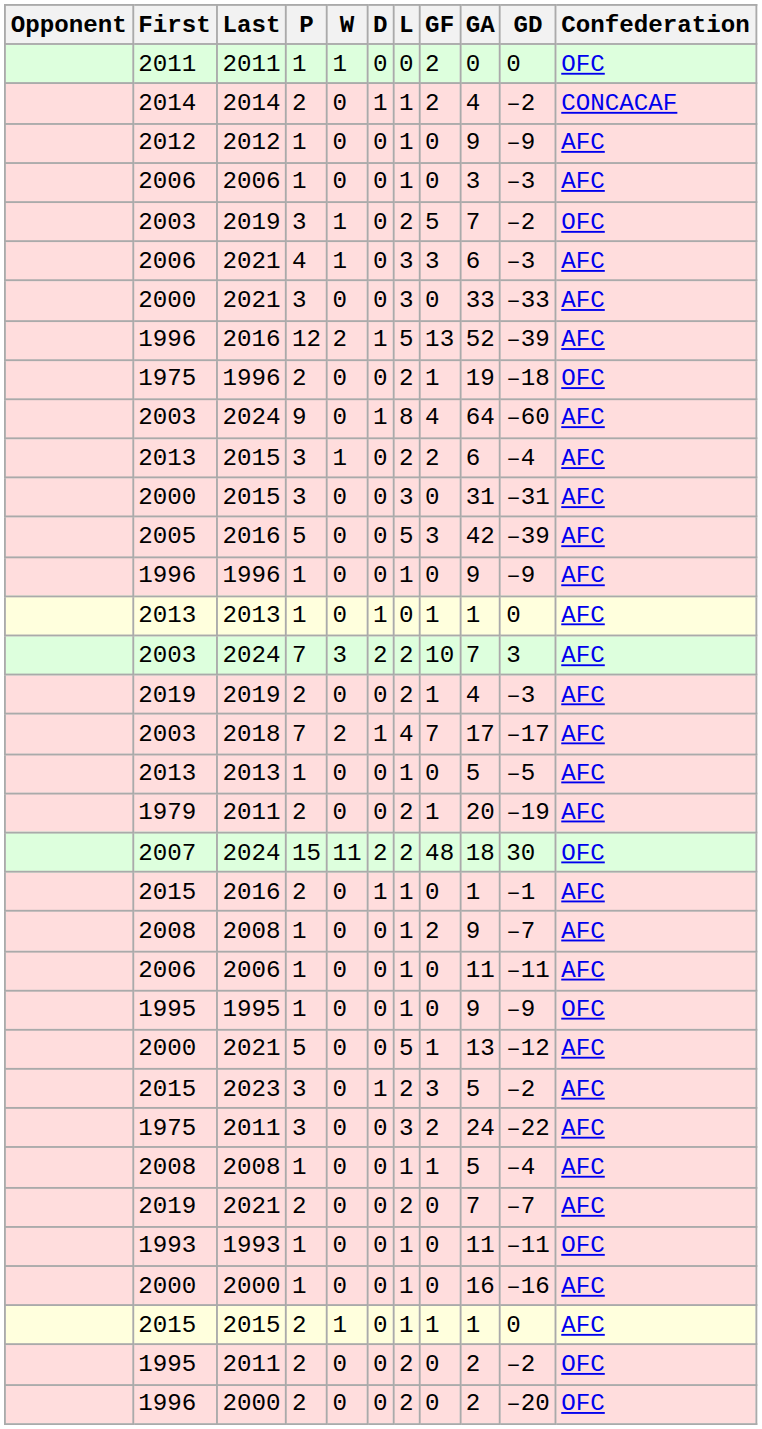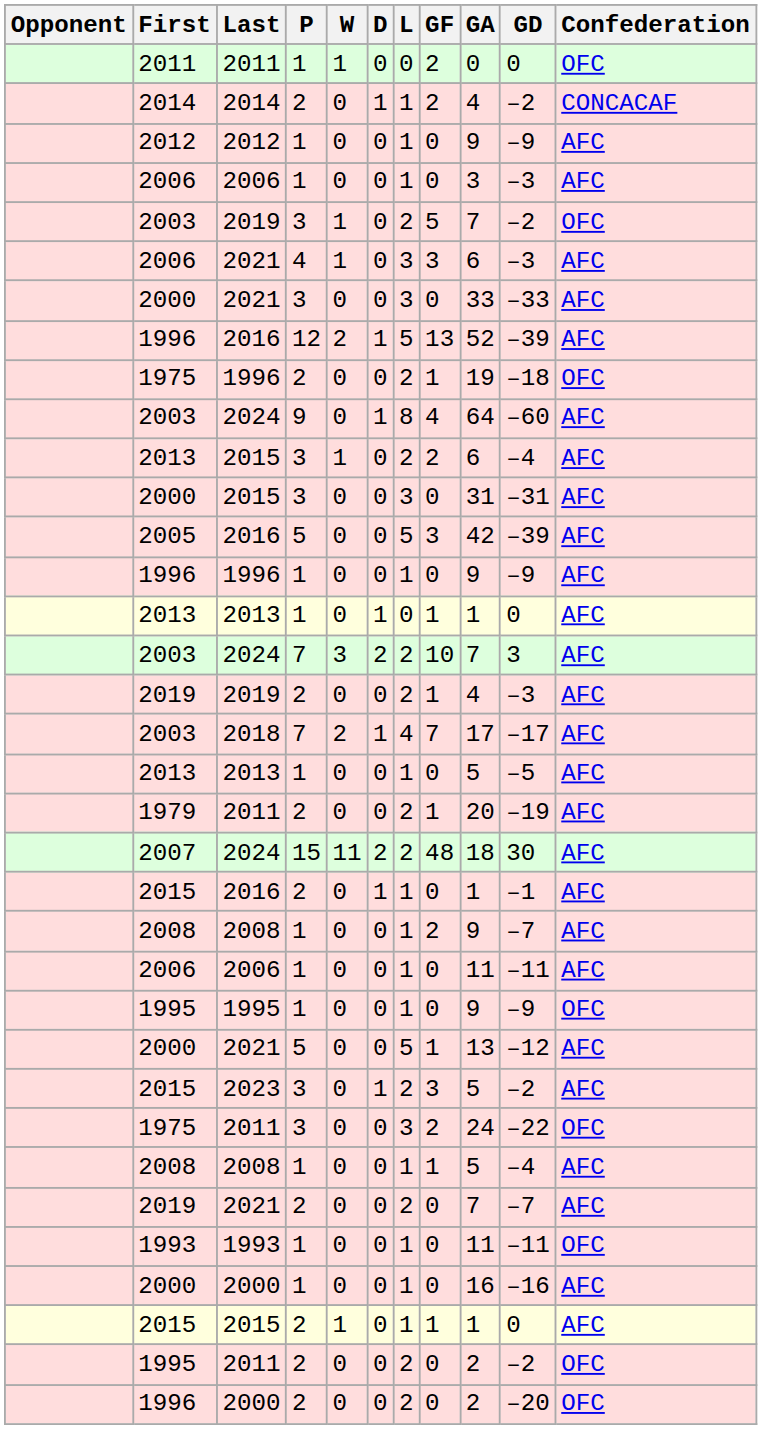 <table class="wikitable sortable">
 <tr>
 <th>Opponent</th>
 <th>First</th>
 <th>Last</th>
 <th>P</th>
 <th>W</th>
 <th>D</th>
 <th>L</th>
 <th>GF</th>
 <th>GA</th>
 <th>GD</th>
 <th>Confederation</th>
 </tr>
 <tr bgcolor=#dfd>
 <td></td>
 <td>2011</td>
 <td>2011</td>
 <td>1</td>
 <td>1</td>
 <td>0</td>
 <td>0</td>
 <td>2</td>
 <td>0</td>
 <td>0</td>
 <td><a href='#'>OFC</a></td>
 </tr>
 <tr bgcolor=#fdd>
 <td></td>
 <td>2014</td>
 <td>2014</td>
 <td>2</td>
 <td>0</td>
 <td>1</td>
 <td>1</td>
 <td>2</td>
 <td>4</td>
 <td>–2</td>
 <td><a href='#'>CONCACAF</a></td>
 </tr>
 <tr bgcolor=#fdd>
 <td></td>
 <td>2012</td>
 <td>2012</td>
 <td>1</td>
 <td>0</td>
 <td>0</td>
 <td>1</td>
 <td>0</td>
 <td>9</td>
 <td>–9</td>
 <td><a href='#'>AFC</a></td>
 </tr>
 <tr bgcolor=#fdd>
 <td></td>
 <td>2006</td>
 <td>2006</td>
 <td>1</td>
 <td>0</td>
 <td>0</td>
 <td>1</td>
 <td>0</td>
 <td>3</td>
 <td>–3</td>
 <td><a href='#'>AFC</a></td>
 </tr>
 <tr bgcolor=#fdd>
 <td></td>
 <td>2003</td>
 <td>2019</td>
 <td>3</td>
 <td>1</td>
 <td>0</td>
 <td>2</td>
 <td>5</td>
 <td>7</td>
 <td>–2</td>
 <td><a href='#'>OFC</a></td>
 </tr>
 <tr bgcolor=#fdd>
 <td></td>
 <td>2006</td>
 <td>2021</td>
 <td>4</td>
 <td>1</td>
 <td>0</td>
 <td>3</td>
 <td>3</td>
 <td>6</td>
 <td>–3</td>
 <td><a href='#'>AFC</a></td>
 </tr>
 <tr bgcolor=#fdd>
 <td></td>
 <td>2000</td>
 <td>2021</td>
 <td>3</td>
 <td>0</td>
 <td>0</td>
 <td>3</td>
 <td>0</td>
 <td>33</td>
 <td>–33</td>
 <td><a href='#'>AFC</a></td>
 </tr>
 <tr bgcolor=#fdd>
 <td></td>
 <td>1996</td>
 <td>2016</td>
 <td>12</td>
 <td>2</td>
 <td>1</td>
 <td>5</td>
 <td>13</td>
 <td>52</td>
 <td>–39</td>
 <td><a href='#'>AFC</a></td>
 </tr>
 <tr bgcolor=#fdd>
 <td></td>
 <td>1975</td>
 <td>1996</td>
 <td>2</td>
 <td>0</td>
 <td>0</td>
 <td>2</td>
 <td>1</td>
 <td>19</td>
 <td>–18</td>
 <td><a href='#'>OFC</a></td>
 </tr>
 <tr bgcolor=#fdd>
 <td></td>
 <td>2003</td>
 <td>2024</td>
 <td>9</td>
 <td>0</td>
 <td>1</td>
 <td>8</td>
 <td>4</td>
 <td>64</td>
 <td>–60</td>
 <td><a href='#'>AFC</a></td>
 </tr>
 <tr bgcolor=#fdd>
 <td></td>
 <td>2013</td>
 <td>2015</td>
 <td>3</td>
 <td>1</td>
 <td>0</td>
 <td>2</td>
 <td>2</td>
 <td>6</td>
 <td>–4</td>
 <td><a href='#'>AFC</a></td>
 </tr>
 <tr bgcolor=#fdd>
 <td></td>
 <td>2000</td>
 <td>2015</td>
 <td>3</td>
 <td>0</td>
 <td>0</td>
 <td>3</td>
 <td>0</td>
 <td>31</td>
 <td>–31</td>
 <td><a href='#'>AFC</a></td>
 </tr>
 <tr bgcolor=#fdd>
 <td></td>
 <td>2005</td>
 <td>2016</td>
 <td>5</td>
 <td>0</td>
 <td>0</td>
 <td>5</td>
 <td>3</td>
 <td>42</td>
 <td>–39</td>
 <td><a href='#'>AFC</a></td>
 </tr>
 <tr bgcolor=#fdd>
 <td></td>
 <td>1996</td>
 <td>1996</td>
 <td>1</td>
 <td>0</td>
 <td>0</td>
 <td>1</td>
 <td>0</td>
 <td>9</td>
 <td>–9</td>
 <td><a href='#'>AFC</a></td>
 </tr>
 <tr bgcolor=#ffd>
 <td></td>
 <td>2013</td>
 <td>2013</td>
 <td>1</td>
 <td>0</td>
 <td>1</td>
 <td>0</td>
 <td>1</td>
 <td>1</td>
 <td>0</td>
 <td><a href='#'>AFC</a></td>
 </tr>
 <tr bgcolor=#dfd>
 <td></td>
 <td>2003</td>
 <td>2024</td>
 <td>7</td>
 <td>3</td>
 <td>2</td>
 <td>2</td>
 <td>10</td>
 <td>7</td>
 <td>3</td>
 <td><a href='#'>AFC</a></td>
 </tr>
 <tr bgcolor=#fdd>
 <td></td>
 <td>2019</td>
 <td>2019</td>
 <td>2</td>
 <td>0</td>
 <td>0</td>
 <td>2</td>
 <td>1</td>
 <td>4</td>
 <td>–3</td>
 <td><a href='#'>AFC</a></td>
 </tr>
 <tr bgcolor=#fdd>
 <td></td>
 <td>2003</td>
 <td>2018</td>
 <td>7</td>
 <td>2</td>
 <td>1</td>
 <td>4</td>
 <td>7</td>
 <td>17</td>
 <td>–17</td>
 <td><a href='#'>AFC</a></td>
 </tr>
 <tr bgcolor=#fdd>
 <td></td>
 <td>2013</td>
 <td>2013</td>
 <td>1</td>
 <td>0</td>
 <td>0</td>
 <td>1</td>
 <td>0</td>
 <td>5</td>
 <td>–5</td>
 <td><a href='#'>AFC</a></td>
 </tr>
 <tr bgcolor=#fdd>
 <td></td>
 <td>1979</td>
 <td>2011</td>
 <td>2</td>
 <td>0</td>
 <td>0</td>
 <td>2</td>
 <td>1</td>
 <td>20</td>
 <td>–19</td>
 <td><a href='#'>AFC</a></td>
 </tr>
 <tr bgcolor=#dfd>
 <td></td>
 <td>2007</td>
 <td>2024</td>
 <td>15</td>
 <td>11</td>
 <td>2</td>
 <td>2</td>
 <td>48</td>
 <td>18</td>
 <td>30</td>
-<td><a href='#'>OFC</a></td>
+<td><a href='#'>AFC</a></td>
 </tr>
 <tr bgcolor=#fdd>
 <td></td>
 <td>2015</td>
 <td>2016</td>
 <td>2</td>
 <td>0</td>
 <td>1</td>
 <td>1</td>
 <td>0</td>
 <td>1</td>
 <td>–1</td>
 <td><a href='#'>AFC</a></td>
 </tr>
 <tr bgcolor=#fdd>
 <td></td>
 <td>2008</td>
 <td>2008</td>
 <td>1</td>
 <td>0</td>
 <td>0</td>
 <td>1</td>
 <td>2</td>
 <td>9</td>
 <td>–7</td>
 <td><a href='#'>AFC</a></td>
 </tr>
 <tr bgcolor=#fdd>
 <td></td>
 <td>2006</td>
 <td>2006</td>
 <td>1</td>
 <td>0</td>
 <td>0</td>
 <td>1</td>
 <td>0</td>
 <td>11</td>
 <td>–11</td>
 <td><a href='#'>AFC</a></td>
 </tr>
 <tr bgcolor=#fdd>
 <td></td>
 <td>1995</td>
 <td>1995</td>
 <td>1</td>
 <td>0</td>
 <td>0</td>
 <td>1</td>
 <td>0</td>
 <td>9</td>
 <td>–9</td>
 <td><a href='#'>OFC</a></td>
 </tr>
 <tr bgcolor=#fdd>
 <td></td>
 <td>2000</td>
 <td>2021</td>
 <td>5</td>
 <td>0</td>
 <td>0</td>
 <td>5</td>
 <td>1</td>
 <td>13</td>
 <td>–12</td>
 <td><a href='#'>AFC</a></td>
 </tr>
 <tr bgcolor=#fdd>
 <td></td>
 <td>2015</td>
 <td>2023</td>
 <td>3</td>
 <td>0</td>
 <td>1</td>
 <td>2</td>
 <td>3</td>
 <td>5</td>
 <td>–2</td>
 <td><a href='#'>AFC</a></td>
 </tr>
 <tr bgcolor=#fdd>
 <td></td>
 <td>1975</td>
 <td>2011</td>
 <td>3</td>
 <td>0</td>
 <td>0</td>
 <td>3</td>
 <td>2</td>
 <td>24</td>
 <td>–22</td>
-<td><a href='#'>AFC</a></td>
+<td><a href='#'>OFC</a></td>
 </tr>
 <tr bgcolor=#fdd>
 <td></td>
 <td>2008</td>
 <td>2008</td>
 <td>1</td>
 <td>0</td>
 <td>0</td>
 <td>1</td>
 <td>1</td>
 <td>5</td>
 <td>–4</td>
 <td><a href='#'>AFC</a></td>
 </tr>
 <tr bgcolor=#fdd>
 <td></td>
 <td>2019</td>
 <td>2021</td>
 <td>2</td>
 <td>0</td>
 <td>0</td>
 <td>2</td>
 <td>0</td>
 <td>7</td>
 <td>–7</td>
 <td><a href='#'>AFC</a></td>
 </tr>
 <tr bgcolor=#fdd>
 <td></td>
 <td>1993</td>
 <td>1993</td>
 <td>1</td>
 <td>0</td>
 <td>0</td>
 <td>1</td>
 <td>0</td>
 <td>11</td>
 <td>–11</td>
 <td><a href='#'>OFC</a></td>
 </tr>
 <tr bgcolor=#fdd>
 <td></td>
 <td>2000</td>
 <td>2000</td>
 <td>1</td>
 <td>0</td>
 <td>0</td>
 <td>1</td>
 <td>0</td>
 <td>16</td>
 <td>–16</td>
 <td><a href='#'>AFC</a></td>
 </tr>
 <tr bgcolor=#ffd>
 <td></td>
 <td>2015</td>
 <td>2015</td>
 <td>2</td>
 <td>1</td>
 <td>0</td>
 <td>1</td>
 <td>1</td>
 <td>1</td>
 <td>0</td>
 <td><a href='#'>AFC</a></td>
 </tr>
 <tr bgcolor=#fdd>
 <td></td>
 <td>1995</td>
 <td>2011</td>
 <td>2</td>
 <td>0</td>
 <td>0</td>
 <td>2</td>
 <td>0</td>
 <td>2</td>
 <td>–2</td>
 <td><a href='#'>OFC</a></td>
 </tr>
 <tr bgcolor=#fdd>
 <td></td>
 <td>1996</td>
 <td>2000</td>
 <td>2</td>
 <td>0</td>
 <td>0</td>
 <td>2</td>
 <td>0</td>
 <td>2</td>
 <td>–20</td>
 <td><a href='#'>OFC</a></td>
 </tr>
 </table>
